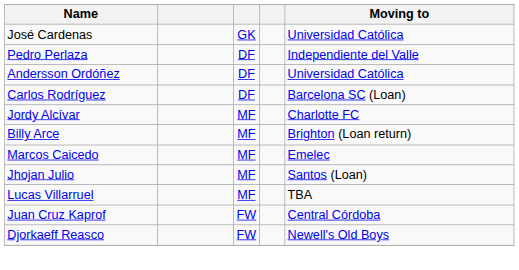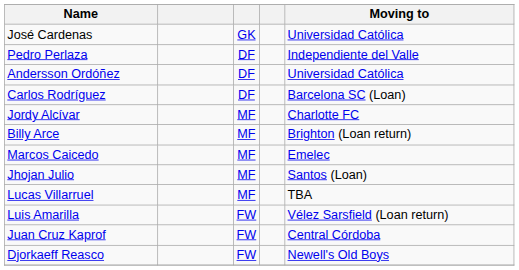 <table class="wikitable" style="text-align: center;">
 <tr>
 </tr>
 <tr>
 <th width=30% align="center">Name</th>
 <th width=15% align="center"></th>
 <th width=5% align="center"></th>
 <th width=5% align="center"></th>
 <th width=45% align="center">Moving to</th>
 </tr>
 <tr>
 <td align=left>José Cardenas</td>
 <td></td>
 <td><a href='#'>GK</a></td>
 <td></td>
 <td align=left><a href='#'>Universidad Católica</a> </td>
 </tr>
 <tr>
 <td align=left><a href='#'>Pedro Perlaza</a></td>
 <td></td>
 <td><a href='#'>DF</a></td>
 <td></td>
 <td align=left><a href='#'>Independiente del Valle</a> </td>
 </tr>
 <tr>
 <td align=left><a href='#'>Andersson Ordóñez</a></td>
 <td></td>
 <td><a href='#'>DF</a></td>
 <td></td>
 <td align=left><a href='#'>Universidad Católica</a> </td>
 </tr>
 <tr>
 <td align=left><a href='#'>Carlos Rodríguez</a></td>
 <td></td>
 <td><a href='#'>DF</a></td>
 <td></td>
 <td align=left><a href='#'>Barcelona SC</a>  (Loan)</td>
 </tr>
 <tr>
 <td align=left><a href='#'>Jordy Alcívar</a></td>
 <td></td>
 <td><a href='#'>MF</a></td>
 <td></td>
 <td align=left><a href='#'>Charlotte FC</a> </td>
 </tr>
 <tr>
 <td align=left><a href='#'>Billy Arce</a></td>
 <td></td>
 <td><a href='#'>MF</a></td>
 <td></td>
 <td align=left><a href='#'>Brighton</a>  (Loan return)</td>
 </tr>
 <tr>
 <td align=left><a href='#'>Marcos Caicedo</a></td>
 <td></td>
 <td><a href='#'>MF</a></td>
 <td></td>
 <td align=left><a href='#'>Emelec</a> </td>
 </tr>
 <tr>
 <td align=left><a href='#'>Jhojan Julio</a></td>
 <td></td>
 <td><a href='#'>MF</a></td>
 <td></td>
 <td align=left><a href='#'>Santos</a>  (Loan)</td>
 </tr>
 <tr>
 <td align=left><a href='#'>Lucas Villarruel</a></td>
 <td></td>
 <td><a href='#'>MF</a></td>
 <td></td>
 <td align=left>TBA</td>
 </tr>
 <tr>
+<td align=left><a href='#'>Luis Amarilla</a></td>
+<td></td>
+<td><a href='#'>FW</a></td>
+<td></td>
+<td align=left><a href='#'>Vélez Sarsfield</a>  (Loan return)</td>
+</tr>
+<tr>
 <td align=left><a href='#'>Juan Cruz Kaprof</a></td>
 <td></td>
 <td><a href='#'>FW</a></td>
 <td></td>
 <td align=left><a href='#'>Central Córdoba</a> </td>
 </tr>
 <tr>
 <td align=left><a href='#'>Djorkaeff Reasco</a></td>
 <td></td>
 <td><a href='#'>FW</a></td>
 <td></td>
 <td align=left><a href='#'>Newell's Old Boys</a> </td>
 </tr>
 <tr>
 </tr>
 </table>
